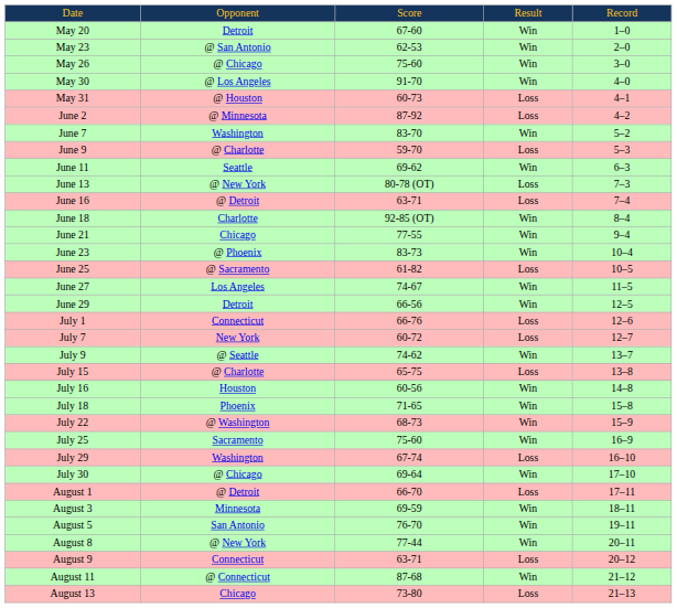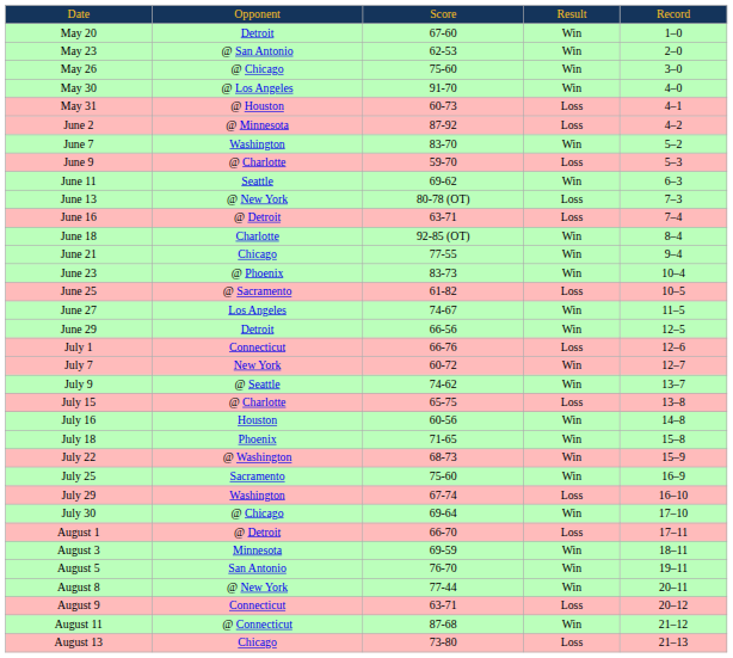 <table class="wikitable" width="50%">
 <tr align="center" style="background:#14345b; color:#ffc322;">
 <td>Date</td>
 <td>Opponent</td>
 <td>Score</td>
 <td>Result</td>
 <td>Record</td>
 </tr>
 <tr align="center" bgcolor="bbffbb">
 <td>May 20</td>
 <td><a href='#'>Detroit</a></td>
 <td>67-60</td>
 <td>Win</td>
 <td>1–0</td>
 </tr>
 <tr align="center" bgcolor="bbffbb">
 <td>May 23</td>
 <td>@ <a href='#'>San Antonio</a></td>
 <td>62-53</td>
 <td>Win</td>
 <td>2–0</td>
 </tr>
 <tr align="center" bgcolor="bbffbb">
 <td>May 26</td>
 <td>@ <a href='#'>Chicago</a></td>
 <td>75-60</td>
 <td>Win</td>
 <td>3–0</td>
 </tr>
 <tr align="center" bgcolor="bbffbb">
 <td>May 30</td>
 <td>@ <a href='#'>Los Angeles</a></td>
 <td>91-70</td>
 <td>Win</td>
 <td>4–0</td>
 </tr>
 <tr align="center" bgcolor="ffbbbb">
 <td>May 31</td>
 <td>@ <a href='#'>Houston</a></td>
 <td>60-73</td>
 <td>Loss</td>
 <td>4–1</td>
 </tr>
 <tr align="center" bgcolor="ffbbbb">
 <td>June 2</td>
 <td>@ <a href='#'>Minnesota</a></td>
 <td>87-92</td>
 <td>Loss</td>
 <td>4–2</td>
 </tr>
 <tr align="center" bgcolor="bbffbb">
 <td>June 7</td>
 <td><a href='#'>Washington</a></td>
 <td>83-70</td>
 <td>Win</td>
 <td>5–2</td>
 </tr>
 <tr align="center" bgcolor="ffbbbb">
 <td>June 9</td>
 <td>@ <a href='#'>Charlotte</a></td>
 <td>59-70</td>
 <td>Loss</td>
 <td>5–3</td>
 </tr>
 <tr align="center" bgcolor="bbffbb">
 <td>June 11</td>
 <td><a href='#'>Seattle</a></td>
 <td>69-62</td>
 <td>Win</td>
 <td>6–3</td>
 </tr>
 <tr align="center" bgcolor="bbffbb">
 <td>June 13</td>
 <td>@ <a href='#'>New York</a></td>
 <td>80-78 (OT)</td>
 <td>Loss</td>
 <td>7–3</td>
 </tr>
 <tr align="center" bgcolor="ffbbbb">
 <td>June 16</td>
 <td>@ <a href='#'>Detroit</a></td>
 <td>63-71</td>
 <td>Loss</td>
 <td>7–4</td>
 </tr>
 <tr align="center" bgcolor="bbffbb">
 <td>June 18</td>
 <td><a href='#'>Charlotte</a></td>
 <td>92-85 (OT)</td>
 <td>Win</td>
 <td>8–4</td>
 </tr>
 <tr align="center" bgcolor="bbffbb">
 <td>June 21</td>
 <td><a href='#'>Chicago</a></td>
 <td>77-55</td>
 <td>Win</td>
 <td>9–4</td>
 </tr>
 <tr align="center" bgcolor="bbffbb">
 <td>June 23</td>
 <td>@ <a href='#'>Phoenix</a></td>
 <td>83-73</td>
 <td>Win</td>
 <td>10–4</td>
 </tr>
 <tr align="center" bgcolor="ffbbbb">
 <td>June 25</td>
 <td>@ <a href='#'>Sacramento</a></td>
 <td>61-82</td>
 <td>Loss</td>
 <td>10–5</td>
 </tr>
 <tr align="center" bgcolor="bbffbb">
 <td>June 27</td>
 <td><a href='#'>Los Angeles</a></td>
 <td>74-67</td>
 <td>Win</td>
 <td>11–5</td>
 </tr>
 <tr align="center" bgcolor="bbffbb">
 <td>June 29</td>
 <td><a href='#'>Detroit</a></td>
 <td>66-56</td>
 <td>Win</td>
 <td>12–5</td>
 </tr>
 <tr align="center" bgcolor="ffbbbb">
 <td>July 1</td>
 <td><a href='#'>Connecticut</a></td>
 <td>66-76</td>
 <td>Loss</td>
 <td>12–6</td>
 </tr>
 <tr align="center" bgcolor="ffbbbb">
 <td>July 7</td>
 <td><a href='#'>New York</a></td>
 <td>60-72</td>
-<td>Loss</td>
+<td>Win</td>
 <td>12–7</td>
 </tr>
 <tr align="center" bgcolor="bbffbb">
 <td>July 9</td>
 <td>@ <a href='#'>Seattle</a></td>
 <td>74-62</td>
 <td>Win</td>
 <td>13–7</td>
 </tr>
 <tr align="center" bgcolor="ffbbbb">
 <td>July 15</td>
 <td>@ <a href='#'>Charlotte</a></td>
 <td>65-75</td>
 <td>Loss</td>
 <td>13–8</td>
 </tr>
 <tr align="center" bgcolor="bbffbb">
 <td>July 16</td>
 <td><a href='#'>Houston</a></td>
 <td>60-56</td>
 <td>Win</td>
 <td>14–8</td>
 </tr>
 <tr align="center" bgcolor="bbffbb">
 <td>July 18</td>
 <td><a href='#'>Phoenix</a></td>
 <td>71-65</td>
 <td>Win</td>
 <td>15–8</td>
 </tr>
 <tr align="center" bgcolor="ffbbbb">
 <td>July 22</td>
 <td>@ <a href='#'>Washington</a></td>
 <td>68-73</td>
 <td>Win</td>
 <td>15–9</td>
 </tr>
 <tr align="center" bgcolor="bbffbb">
 <td>July 25</td>
 <td><a href='#'>Sacramento</a></td>
 <td>75-60</td>
 <td>Win</td>
 <td>16–9</td>
 </tr>
 <tr align="center" bgcolor="ffbbbb">
 <td>July 29</td>
 <td><a href='#'>Washington</a></td>
 <td>67-74</td>
 <td>Loss</td>
 <td>16–10</td>
 </tr>
 <tr align="center" bgcolor="bbffbb">
 <td>July 30</td>
 <td>@ <a href='#'>Chicago</a></td>
 <td>69-64</td>
 <td>Win</td>
 <td>17–10</td>
 </tr>
 <tr align="center" bgcolor="ffbbbb">
 <td>August 1</td>
 <td>@ <a href='#'>Detroit</a></td>
 <td>66-70</td>
 <td>Loss</td>
 <td>17–11</td>
 </tr>
 <tr align="center" bgcolor="bbffbb">
 <td>August 3</td>
 <td><a href='#'>Minnesota</a></td>
 <td>69-59</td>
 <td>Win</td>
 <td>18–11</td>
 </tr>
 <tr align="center" bgcolor="bbffbb">
 <td>August 5</td>
 <td><a href='#'>San Antonio</a></td>
 <td>76-70</td>
 <td>Win</td>
 <td>19–11</td>
 </tr>
 <tr align="center" bgcolor="bbffbb">
 <td>August 8</td>
 <td>@ <a href='#'>New York</a></td>
 <td>77-44</td>
 <td>Win</td>
 <td>20–11</td>
 </tr>
 <tr align="center" bgcolor="ffbbbb">
 <td>August 9</td>
 <td><a href='#'>Connecticut</a></td>
 <td>63-71</td>
 <td>Loss</td>
 <td>20–12</td>
 </tr>
 <tr align="center" bgcolor="bbffbb">
 <td>August 11</td>
 <td>@ <a href='#'>Connecticut</a></td>
 <td>87-68</td>
 <td>Win</td>
 <td>21–12</td>
 </tr>
 <tr align="center" bgcolor="ffbbbb">
 <td>August 13</td>
 <td><a href='#'>Chicago</a></td>
 <td>73-80</td>
 <td>Loss</td>
 <td>21–13</td>
 </tr>
 </table>
